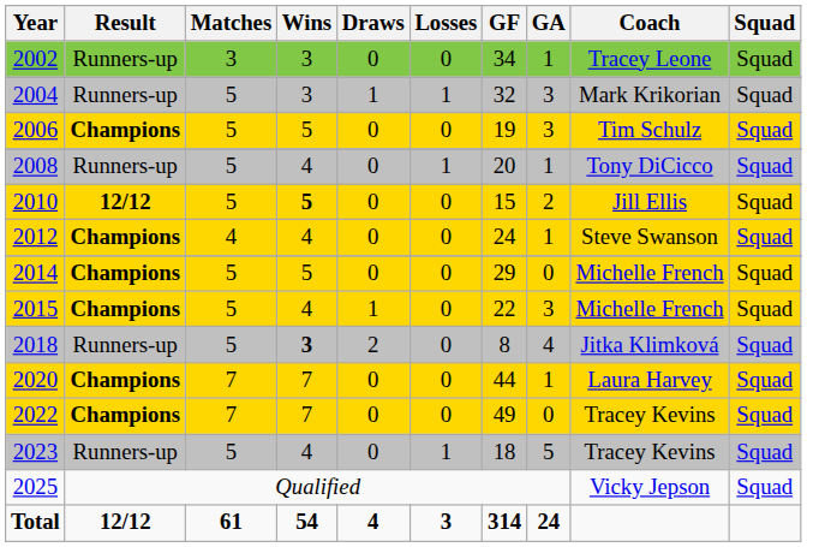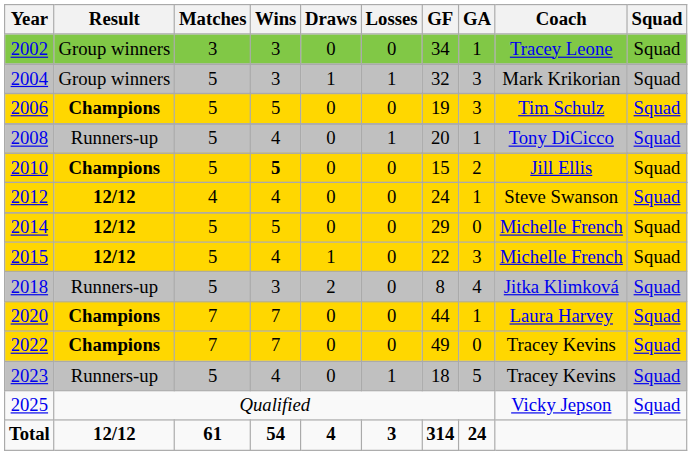 <table class="wikitable" style="text-align: center;">
 <tr>
 <th>Year</th>
 <th>Result</th>
 <th>Matches</th>
 <th>Wins</th>
 <th>Draws</th>
 <th>Losses</th>
 <th>GF</th>
 <th>GA</th>
 <th>Coach</th>
 <th>Squad</th>
 </tr>
 <tr bgcolor=#81c846>
 <td> <a href='#'>2002</a></td>
-<td>Runners-up</td>
+<td>Group winners</td>
 <td>3</td>
 <td>3</td>
 <td>0</td>
 <td>0</td>
 <td>34</td>
 <td>1</td>
 <td><a href='#'>Tracey Leone</a></td>
 <td>Squad</td>
 </tr>
 <tr>
 </tr>
 <tr bgcolor=silver>
 <td> <a href='#'>2004</a></td>
-<td>Runners-up</td>
+<td>Group winners</td>
 <td>5</td>
 <td>3</td>
 <td>1</td>
 <td>1</td>
 <td>32</td>
 <td>3</td>
 <td>Mark Krikorian</td>
 <td>Squad</td>
 </tr>
 <tr>
 </tr>
 <tr bgcolor=gold>
 <td> <a href='#'>2006</a></td>
 <td><strong>Champions</strong></td>
 <td>5</td>
 <td>5</td>
 <td>0</td>
 <td>0</td>
 <td>19</td>
 <td>3</td>
 <td><a href='#'>Tim Schulz</a></td>
 <td><a href='#'>Squad</a></td>
 </tr>
 <tr>
 </tr>
 <tr bgcolor=silver>
 <td> <a href='#'>2008</a></td>
 <td>Runners-up</td>
 <td>5</td>
 <td>4</td>
 <td>0</td>
 <td>1</td>
 <td>20</td>
 <td>1</td>
 <td><a href='#'>Tony DiCicco</a></td>
 <td><a href='#'>Squad</a></td>
 </tr>
 <tr>
 </tr>
 <tr bgcolor=gold>
 <td> <a href='#'>2010</a></td>
-<td><strong>12/12</strong></td>
+<td><strong>Champions</strong></td>
 <td>5</td>
 <td><strong>5</strong></td>
 <td>0</td>
 <td>0</td>
 <td>15</td>
 <td>2</td>
 <td><a href='#'>Jill Ellis</a></td>
 <td>Squad</td>
 </tr>
 <tr>
 </tr>
 <tr bgcolor=gold>
 <td> <a href='#'>2012</a></td>
-<td><strong>Champions</strong></td>
+<td><strong>12/12</strong></td>
 <td>4</td>
 <td>4</td>
 <td>0</td>
 <td>0</td>
 <td>24</td>
 <td>1</td>
 <td>Steve Swanson</td>
 <td><a href='#'>Squad</a></td>
 </tr>
 <tr>
 </tr>
 <tr bgcolor=gold>
 <td> <a href='#'>2014</a></td>
-<td><strong>Champions</strong></td>
+<td><strong>12/12</strong></td>
 <td>5</td>
 <td>5</td>
 <td>0</td>
 <td>0</td>
 <td>29</td>
 <td>0</td>
 <td><a href='#'>Michelle French</a></td>
 <td>Squad</td>
 </tr>
 <tr bgcolor=gold>
 <td> <a href='#'>2015</a></td>
-<td><strong>Champions</strong></td>
+<td><strong>12/12</strong></td>
 <td>5</td>
 <td>4</td>
 <td>1</td>
 <td>0</td>
 <td>22</td>
 <td>3</td>
 <td><a href='#'>Michelle French</a></td>
 <td>Squad</td>
 </tr>
 <tr bgcolor=silver>
 <td> <a href='#'>2018</a></td>
 <td>Runners-up</td>
 <td>5</td>
-<td><strong>3</strong></td>
+<td>3</td>
 <td>2</td>
 <td>0</td>
 <td>8</td>
 <td>4</td>
 <td><a href='#'>Jitka Klimková</a></td>
 <td><a href='#'>Squad</a></td>
 </tr>
 <tr bgcolor=gold>
 <td> <a href='#'>2020</a></td>
 <td><strong>Champions</strong></td>
 <td>7</td>
 <td>7</td>
 <td>0</td>
 <td>0</td>
 <td>44</td>
 <td>1</td>
 <td><a href='#'>Laura Harvey</a></td>
 <td><a href='#'>Squad</a></td>
 </tr>
 <tr bgcolor=gold>
 <td> <a href='#'>2022</a></td>
 <td><strong>Champions</strong></td>
 <td>7</td>
 <td>7</td>
 <td>0</td>
 <td>0</td>
 <td>49</td>
 <td>0</td>
 <td>Tracey Kevins</td>
 <td><a href='#'>Squad</a></td>
 </tr>
 <tr bgcolor=silver>
 <td> <a href='#'>2023</a></td>
 <td>Runners-up</td>
 <td>5</td>
 <td>4</td>
 <td>0</td>
 <td>1</td>
 <td>18</td>
 <td>5</td>
 <td>Tracey Kevins</td>
 <td><a href='#'>Squad</a></td>
 </tr>
 <tr>
 <td> <a href='#'>2025</a></td>
 <td colspan=7><em>Qualified</em></td>
 <td><a href='#'>Vicky Jepson</a></td>
 <td><a href='#'>Squad</a></td>
 </tr>
 <tr>
 <td><strong>Total</strong></td>
 <td><strong>12/12</strong></td>
 <td><strong>61</strong></td>
 <td><strong>54</strong></td>
 <td><strong>4</strong></td>
 <td><strong>3</strong></td>
 <td><strong>314</strong></td>
 <td><strong>24</strong></td>
 <td></td>
 </tr>
 </table>
